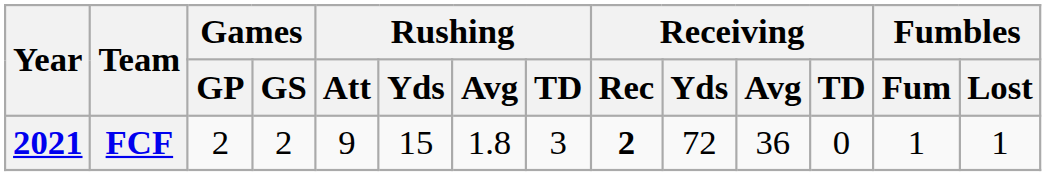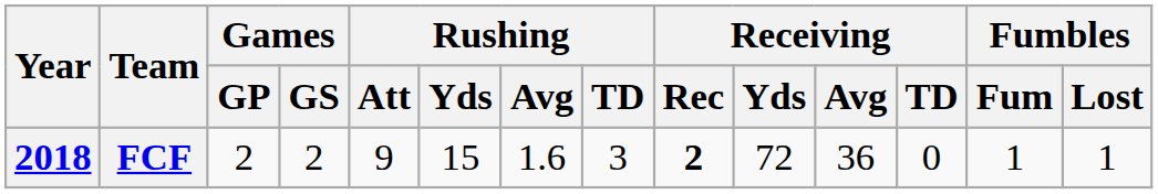 <table class="wikitable" style="text-align:center;">
 <tr>
 <th rowspan="2">Year</th>
 <th rowspan="2">Team</th>
 <th colspan="2">Games</th>
 <th colspan="4">Rushing</th>
 <th colspan="4">Receiving</th>
 <th colspan="2">Fumbles</th>
 </tr>
 <tr>
 <th>GP</th>
 <th>GS</th>
 <th>Att</th>
 <th>Yds</th>
 <th>Avg</th>
 <th>TD</th>
 <th>Rec</th>
 <th>Yds</th>
 <th>Avg</th>
 <th>TD</th>
 <th>Fum</th>
 <th>Lost</th>
 </tr>
 <tr>
-<th><a href='#'>2021</a></th>
+<th><a href='#'>2018</a></th>
 <th><a href='#'>FCF</a></th>
 <td>2</td>
 <td>2</td>
 <td>9</td>
 <td>15</td>
-<td>1.8</td>
+<td>1.6</td>
 <td>3</td>
 <td><strong>2</strong></td>
 <td>72</td>
 <td>36</td>
 <td>0</td>
 <td>1</td>
 <td>1</td>
 </tr>
 </table>
